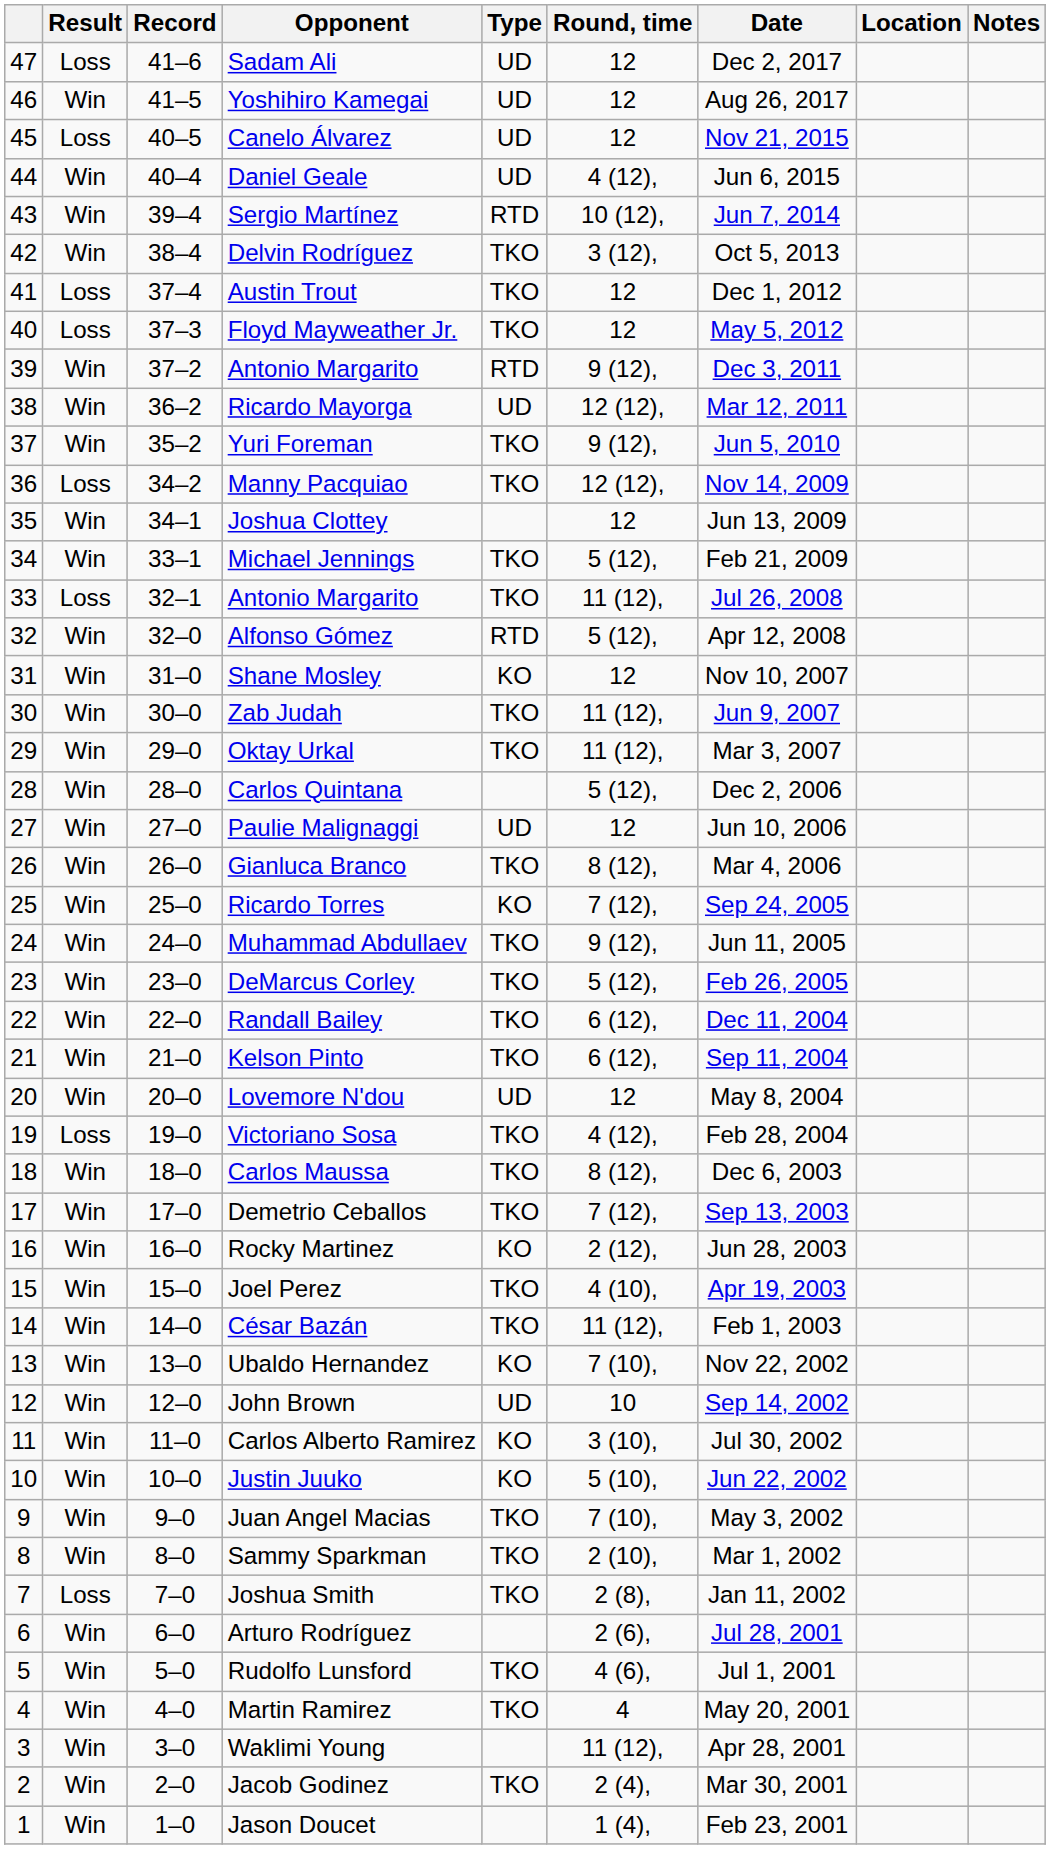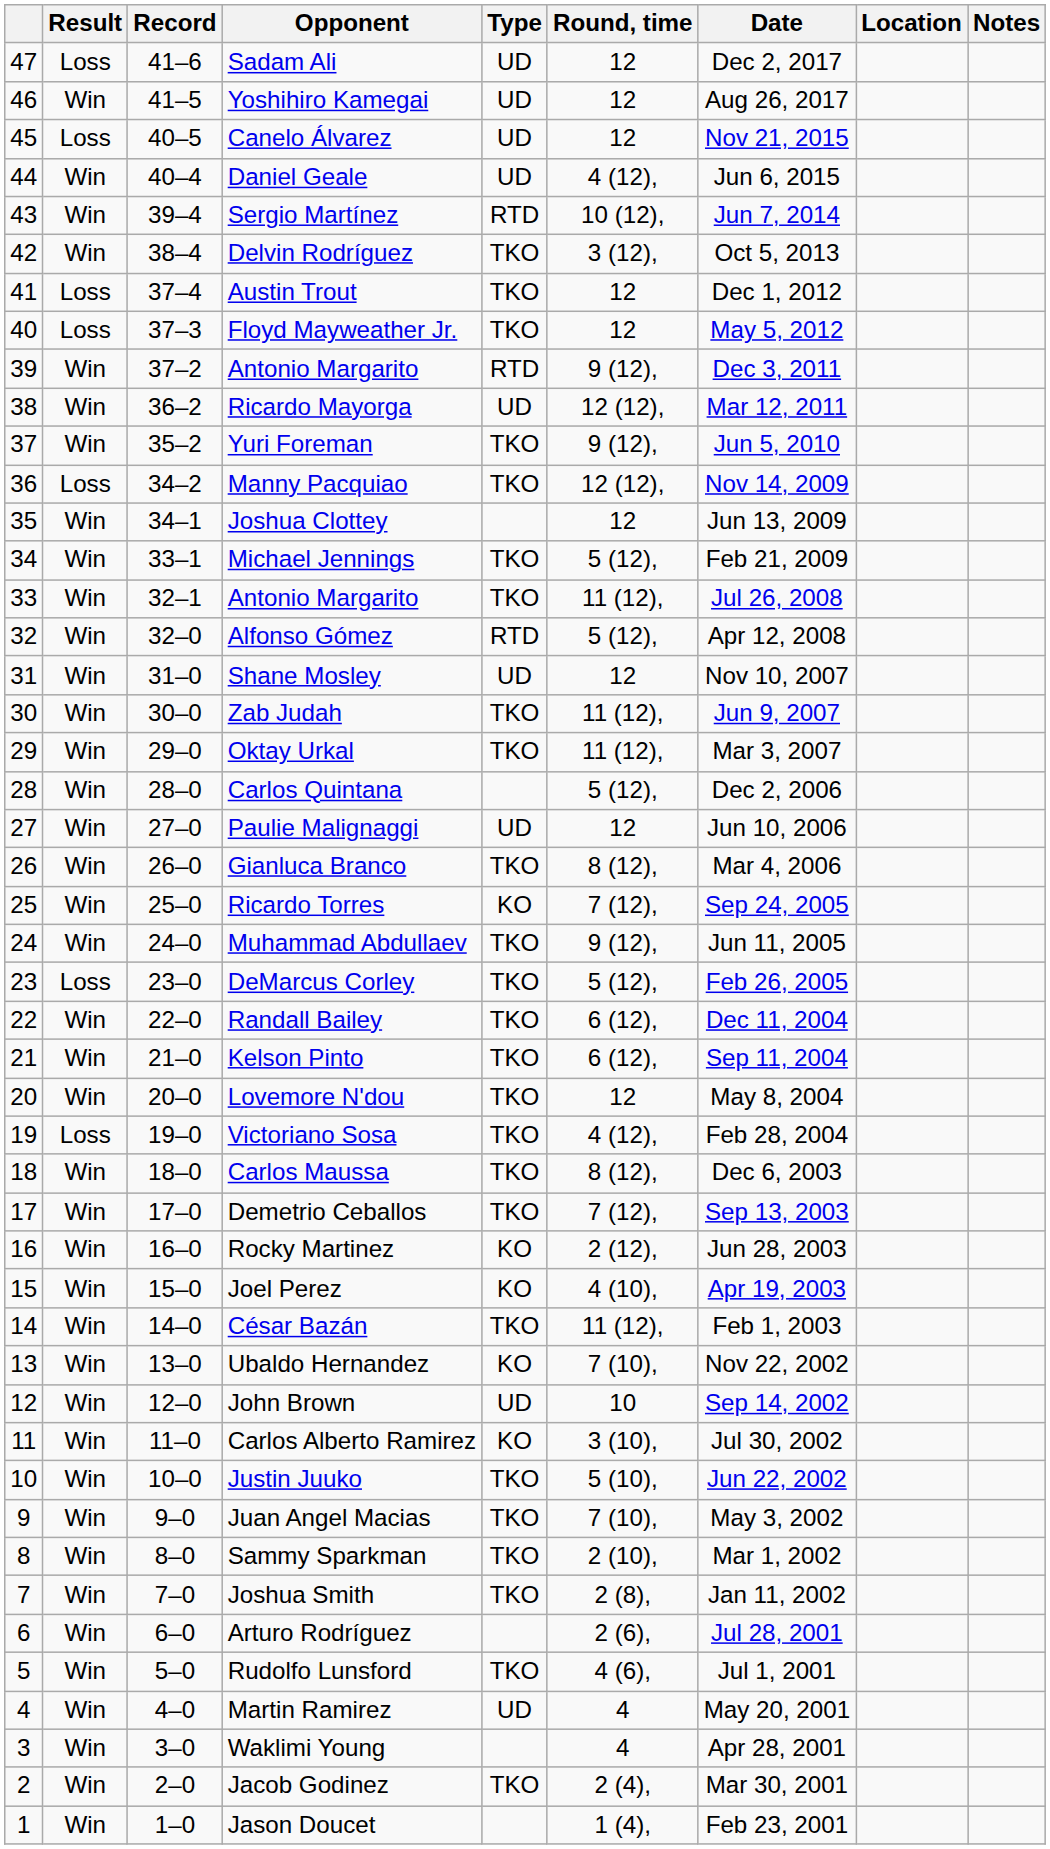 <table class="wikitable" style="text-align:center">
 <tr>
 <th></th>
 <th>Result</th>
 <th>Record</th>
 <th>Opponent</th>
 <th>Type</th>
 <th>Round, time</th>
 <th>Date</th>
 <th>Location</th>
 <th>Notes</th>
 </tr>
 <tr>
 <td>47</td>
 <td> Loss</td>
 <td>41–6</td>
 <td style="text-align:left;"><a href='#'>Sadam Ali</a></td>
 <td>UD</td>
 <td>12</td>
 <td>Dec 2, 2017</td>
 <td style="text-align:left;"></td>
 <td style="text-align:left;"></td>
 </tr>
 <tr>
 <td>46</td>
 <td>Win</td>
 <td>41–5</td>
 <td style="text-align:left;"><a href='#'>Yoshihiro Kamegai</a></td>
 <td>UD</td>
 <td>12</td>
 <td>Aug 26, 2017</td>
 <td style="text-align:left;"></td>
 <td style="text-align:left;"></td>
 </tr>
 <tr>
 <td>45</td>
 <td>Loss</td>
 <td>40–5</td>
 <td style="text-align:left;"><a href='#'>Canelo Álvarez</a></td>
 <td>UD</td>
 <td>12</td>
 <td><a href='#'>Nov 21, 2015</a></td>
 <td style="text-align:left;"></td>
 <td style="text-align:left;"></td>
 </tr>
 <tr>
 <td>44</td>
 <td>Win</td>
 <td>40–4</td>
 <td style="text-align:left;"><a href='#'>Daniel Geale</a></td>
 <td>UD</td>
 <td>4 (12), </td>
 <td>Jun 6, 2015</td>
 <td style="text-align:left;"></td>
 <td style="text-align:left;"></td>
 </tr>
 <tr>
 <td>43</td>
 <td>Win</td>
 <td>39–4</td>
 <td style="text-align:left;"><a href='#'>Sergio Martínez</a></td>
 <td>RTD</td>
 <td>10 (12), </td>
 <td><a href='#'>Jun 7, 2014</a></td>
 <td style="text-align:left;"></td>
 <td style="text-align:left;"></td>
 </tr>
 <tr>
 <td>42</td>
 <td>Win</td>
 <td>38–4</td>
 <td style="text-align:left;"><a href='#'>Delvin Rodríguez</a></td>
 <td>TKO</td>
 <td>3 (12), </td>
 <td>Oct 5, 2013</td>
 <td style="text-align:left;"></td>
 <td></td>
 </tr>
 <tr>
 <td>41</td>
 <td>Loss</td>
 <td>37–4</td>
 <td style="text-align:left;"><a href='#'>Austin Trout</a></td>
 <td>TKO</td>
 <td>12</td>
 <td>Dec 1, 2012</td>
 <td style="text-align:left;"></td>
 <td style="text-align:left;"></td>
 </tr>
 <tr>
 <td>40</td>
 <td>Loss</td>
 <td>37–3</td>
 <td style="text-align:left;"><a href='#'>Floyd Mayweather Jr.</a></td>
 <td>TKO</td>
 <td>12</td>
 <td><a href='#'>May 5, 2012</a></td>
 <td style="text-align:left;"></td>
 <td style="text-align:left;"></td>
 </tr>
 <tr>
 <td>39</td>
 <td>Win</td>
 <td>37–2</td>
 <td style="text-align:left;"><a href='#'>Antonio Margarito</a></td>
 <td>RTD</td>
 <td>9 (12), </td>
 <td><a href='#'>Dec 3, 2011</a></td>
 <td style="text-align:left;"></td>
 <td style="text-align:left;"></td>
 </tr>
 <tr>
 <td>38</td>
 <td>Win</td>
 <td>36–2</td>
 <td style="text-align:left;"><a href='#'>Ricardo Mayorga</a></td>
 <td>UD</td>
 <td>12 (12), </td>
 <td><a href='#'>Mar 12, 2011</a></td>
 <td style="text-align:left;"></td>
 <td style="text-align:left;"></td>
 </tr>
 <tr>
 <td>37</td>
 <td>Win</td>
 <td>35–2</td>
 <td style="text-align:left;"><a href='#'>Yuri Foreman</a></td>
 <td>TKO</td>
 <td>9 (12), </td>
 <td><a href='#'>Jun 5, 2010</a></td>
 <td style="text-align:left;"></td>
 <td style="text-align:left;"></td>
 </tr>
 <tr>
 <td>36</td>
 <td>Loss</td>
 <td>34–2</td>
 <td style="text-align:left;"><a href='#'>Manny Pacquiao</a></td>
 <td>TKO</td>
 <td>12 (12), </td>
 <td><a href='#'>Nov 14, 2009</a></td>
 <td style="text-align:left;"></td>
 <td style="text-align:left;"></td>
 </tr>
 <tr>
 <td>35</td>
 <td>Win</td>
 <td>34–1</td>
 <td style="text-align:left;"><a href='#'>Joshua Clottey</a></td>
 <td></td>
 <td>12</td>
 <td>Jun 13, 2009</td>
 <td style="text-align:left;"></td>
 <td style="text-align:left;"></td>
 </tr>
 <tr>
 <td>34</td>
 <td>Win</td>
 <td>33–1</td>
 <td style="text-align:left;"><a href='#'>Michael Jennings</a></td>
 <td>TKO</td>
 <td>5 (12), </td>
 <td>Feb 21, 2009</td>
 <td style="text-align:left;"></td>
 <td style="text-align:left;"></td>
 </tr>
 <tr>
 <td>33</td>
-<td>Loss</td>
+<td>Win</td>
 <td>32–1</td>
 <td style="text-align:left;"><a href='#'>Antonio Margarito</a></td>
 <td>TKO</td>
 <td>11 (12), </td>
 <td><a href='#'>Jul 26, 2008</a></td>
 <td style="text-align:left;"></td>
 <td style="text-align:left;"></td>
 </tr>
 <tr>
 <td>32</td>
 <td>Win</td>
 <td>32–0</td>
 <td style="text-align:left;"><a href='#'>Alfonso Gómez</a></td>
 <td>RTD</td>
 <td>5 (12), </td>
 <td>Apr 12, 2008</td>
 <td style="text-align:left;"></td>
 <td style="text-align:left;"></td>
 </tr>
 <tr>
 <td>31</td>
 <td>Win</td>
 <td>31–0</td>
 <td style="text-align:left;"><a href='#'>Shane Mosley</a></td>
-<td>KO</td>
+<td>UD</td>
 <td>12</td>
 <td>Nov 10, 2007</td>
 <td style="text-align:left;"></td>
 <td style="text-align:left;"></td>
 </tr>
 <tr>
 <td>30</td>
 <td>Win</td>
 <td>30–0</td>
 <td style="text-align:left;"><a href='#'>Zab Judah</a></td>
 <td>TKO</td>
 <td>11 (12), </td>
 <td><a href='#'>Jun 9, 2007</a></td>
 <td style="text-align:left;"></td>
 <td style="text-align:left;"></td>
 </tr>
 <tr>
 <td>29</td>
 <td>Win</td>
 <td>29–0</td>
 <td style="text-align:left;"><a href='#'>Oktay Urkal</a></td>
 <td>TKO</td>
 <td>11 (12), </td>
 <td>Mar 3, 2007</td>
 <td style="text-align:left;"></td>
 <td style="text-align:left;"></td>
 </tr>
 <tr>
 <td>28</td>
 <td>Win</td>
 <td>28–0</td>
 <td style="text-align:left;"><a href='#'>Carlos Quintana</a></td>
 <td></td>
 <td>5 (12), </td>
 <td>Dec 2, 2006</td>
 <td style="text-align:left;"></td>
 <td style="text-align:left;"></td>
 </tr>
 <tr>
 <td>27</td>
 <td>Win</td>
 <td>27–0</td>
 <td style="text-align:left;"><a href='#'>Paulie Malignaggi</a></td>
 <td>UD</td>
 <td>12</td>
 <td>Jun 10, 2006</td>
 <td style="text-align:left;"></td>
 <td style="text-align:left;"></td>
 </tr>
 <tr>
 <td>26</td>
 <td>Win</td>
 <td>26–0</td>
 <td style="text-align:left;"><a href='#'>Gianluca Branco</a></td>
 <td>TKO</td>
 <td>8 (12), </td>
 <td>Mar 4, 2006</td>
 <td style="text-align:left;"></td>
 <td style="text-align:left;"></td>
 </tr>
 <tr>
 <td>25</td>
 <td>Win</td>
 <td>25–0</td>
 <td style="text-align:left;"><a href='#'>Ricardo Torres</a></td>
 <td>KO</td>
 <td>7 (12), </td>
 <td><a href='#'>Sep 24, 2005</a></td>
 <td style="text-align:left;"></td>
 <td style="text-align:left;"></td>
 </tr>
 <tr>
 <td>24</td>
 <td>Win</td>
 <td>24–0</td>
 <td style="text-align:left;"><a href='#'>Muhammad Abdullaev</a></td>
 <td>TKO</td>
 <td>9 (12), </td>
 <td>Jun 11, 2005</td>
 <td style="text-align:left;"></td>
 <td style="text-align:left;"></td>
 </tr>
 <tr>
 <td>23</td>
-<td>Win</td>
+<td>Loss</td>
 <td>23–0</td>
 <td style="text-align:left;"><a href='#'>DeMarcus Corley</a></td>
 <td>TKO</td>
 <td>5 (12), </td>
 <td><a href='#'>Feb 26, 2005</a></td>
 <td style="text-align:left;"></td>
 <td style="text-align:left;"></td>
 </tr>
 <tr>
 <td>22</td>
 <td>Win</td>
 <td>22–0</td>
 <td style="text-align:left;"><a href='#'>Randall Bailey</a></td>
 <td>TKO</td>
 <td>6 (12), </td>
 <td><a href='#'>Dec 11, 2004</a></td>
 <td style="text-align:left;"></td>
 <td style="text-align:left;"></td>
 </tr>
 <tr>
 <td>21</td>
 <td>Win</td>
 <td>21–0</td>
 <td style="text-align:left;"><a href='#'>Kelson Pinto</a></td>
 <td>TKO</td>
 <td>6 (12), </td>
 <td><a href='#'>Sep 11, 2004</a></td>
 <td style="text-align:left;"></td>
 <td style="text-align:left;"></td>
 </tr>
 <tr>
 <td>20</td>
 <td>Win</td>
 <td>20–0</td>
 <td style="text-align:left;"><a href='#'>Lovemore N'dou</a></td>
-<td>UD</td>
+<td>TKO</td>
 <td>12</td>
 <td>May 8, 2004</td>
 <td style="text-align:left;"></td>
 <td style="text-align:left;"></td>
 </tr>
 <tr>
 <td>19</td>
 <td>Loss</td>
 <td>19–0</td>
 <td style="text-align:left;"><a href='#'>Victoriano Sosa</a></td>
 <td>TKO</td>
 <td>4 (12), </td>
 <td>Feb 28, 2004</td>
 <td style="text-align:left;"></td>
 <td style="text-align:left;"></td>
 </tr>
 <tr>
 <td>18</td>
 <td>Win</td>
 <td>18–0</td>
 <td style="text-align:left;"><a href='#'>Carlos Maussa</a></td>
 <td>TKO</td>
 <td>8 (12), </td>
 <td>Dec 6, 2003</td>
 <td style="text-align:left;"></td>
 <td style="text-align:left;"></td>
 </tr>
 <tr>
 <td>17</td>
 <td>Win</td>
 <td>17–0</td>
 <td style="text-align:left;">Demetrio Ceballos</td>
 <td>TKO</td>
 <td>7 (12), </td>
 <td><a href='#'>Sep 13, 2003</a></td>
 <td style="text-align:left;"></td>
 <td style="text-align:left;"></td>
 </tr>
 <tr>
 <td>16</td>
 <td>Win</td>
 <td>16–0</td>
 <td style="text-align:left;">Rocky Martinez</td>
 <td>KO</td>
 <td>2 (12), </td>
 <td>Jun 28, 2003</td>
 <td style="text-align:left;"></td>
 <td style="text-align:left;"></td>
 </tr>
 <tr>
 <td>15</td>
 <td>Win</td>
 <td>15–0</td>
 <td style="text-align:left;">Joel Perez</td>
-<td>TKO</td>
+<td>KO</td>
 <td>4 (10), </td>
 <td><a href='#'>Apr 19, 2003</a></td>
 <td style="text-align:left;"></td>
 <td style="text-align:left;"></td>
 </tr>
 <tr>
 <td>14</td>
 <td>Win</td>
 <td>14–0</td>
 <td style="text-align:left;"><a href='#'>César Bazán</a></td>
 <td>TKO</td>
 <td>11 (12), </td>
 <td>Feb 1, 2003</td>
 <td style="text-align:left;"></td>
 <td style="text-align:left;"></td>
 </tr>
 <tr>
 <td>13</td>
 <td>Win</td>
 <td>13–0</td>
 <td style="text-align:left;">Ubaldo Hernandez</td>
 <td>KO</td>
 <td>7 (10), </td>
 <td>Nov 22, 2002</td>
 <td style="text-align:left;"></td>
 <td></td>
 </tr>
 <tr>
 <td>12</td>
 <td>Win</td>
 <td>12–0</td>
 <td style="text-align:left;">John Brown</td>
 <td>UD</td>
 <td>10</td>
 <td><a href='#'>Sep 14, 2002</a></td>
 <td style="text-align:left;"></td>
 <td></td>
 </tr>
 <tr>
 <td>11</td>
 <td>Win</td>
 <td>11–0</td>
 <td style="text-align:left;">Carlos Alberto Ramirez</td>
 <td>KO</td>
 <td>3 (10), </td>
 <td>Jul 30, 2002</td>
 <td style="text-align:left;"></td>
 <td></td>
 </tr>
 <tr>
 <td>10</td>
 <td>Win</td>
 <td>10–0</td>
 <td style="text-align:left;"><a href='#'>Justin Juuko</a></td>
-<td>KO</td>
+<td>TKO</td>
 <td>5 (10), </td>
 <td><a href='#'>Jun 22, 2002</a></td>
 <td style="text-align:left;"></td>
 <td></td>
 </tr>
 <tr>
 <td>9</td>
 <td>Win</td>
 <td>9–0</td>
 <td style="text-align:left;">Juan Angel Macias</td>
 <td>TKO</td>
 <td>7 (10), </td>
 <td>May 3, 2002</td>
 <td style="text-align:left;"></td>
 <td></td>
 </tr>
 <tr>
 <td>8</td>
 <td>Win</td>
 <td>8–0</td>
 <td style="text-align:left;">Sammy Sparkman</td>
 <td>TKO</td>
 <td>2 (10), </td>
 <td>Mar 1, 2002</td>
 <td style="text-align:left;"></td>
 <td></td>
 </tr>
 <tr>
 <td>7</td>
-<td>Loss</td>
+<td>Win</td>
 <td>7–0</td>
 <td style="text-align:left;">Joshua Smith</td>
 <td>TKO</td>
 <td>2 (8), </td>
 <td>Jan 11, 2002</td>
 <td style="text-align:left;"></td>
 <td></td>
 </tr>
 <tr>
 <td>6</td>
 <td>Win</td>
 <td>6–0</td>
 <td style="text-align:left;">Arturo Rodríguez</td>
 <td></td>
 <td>2 (6), </td>
 <td><a href='#'>Jul 28, 2001</a></td>
 <td style="text-align:left;"></td>
 <td></td>
 </tr>
 <tr>
 <td>5</td>
 <td>Win</td>
 <td>5–0</td>
 <td style="text-align:left;">Rudolfo Lunsford</td>
 <td>TKO</td>
 <td>4 (6), </td>
 <td>Jul 1, 2001</td>
 <td style="text-align:left;"></td>
 <td></td>
 </tr>
 <tr>
 <td>4</td>
 <td>Win</td>
 <td>4–0</td>
 <td style="text-align:left;">Martin Ramirez</td>
-<td>TKO</td>
+<td>UD</td>
 <td>4</td>
 <td>May 20, 2001</td>
 <td style="text-align:left;"></td>
 <td></td>
 </tr>
 <tr>
 <td>3</td>
 <td>Win</td>
 <td>3–0</td>
 <td style="text-align:left;">Waklimi Young</td>
 <td></td>
-<td>11 (12), </td>
+<td>4</td>
 <td>Apr 28, 2001</td>
 <td style="text-align:left;"></td>
 <td></td>
 </tr>
 <tr>
 <td>2</td>
 <td>Win</td>
 <td>2–0</td>
 <td style="text-align:left;">Jacob Godinez</td>
 <td>TKO</td>
 <td>2 (4), </td>
 <td>Mar 30, 2001</td>
 <td style="text-align:left;"></td>
 <td></td>
 </tr>
 <tr>
 <td>1</td>
 <td>Win</td>
 <td>1–0</td>
 <td style="text-align:left;">Jason Doucet</td>
 <td></td>
 <td>1 (4), </td>
 <td>Feb 23, 2001</td>
 <td style="text-align:left;"></td>
 <td></td>
 </tr>
 </table>
